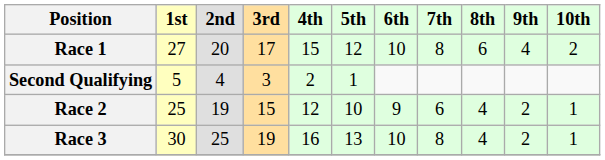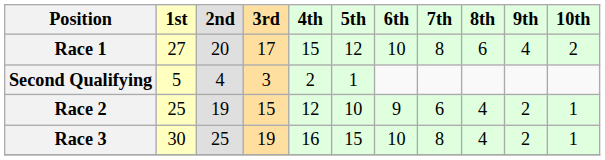 <table class="wikitable" style="font-size:85%; text-align:center">
 <tr>
 <th>Position</th>
 <td style="background:#ffffbf;"> <strong>1st</strong> </td>
 <td style="background:#dfdfdf;"> <strong>2nd</strong> </td>
 <td style="background:#ffdf9f;"> <strong>3rd</strong> </td>
 <td style="background:#dfffdf;"> <strong>4th</strong> </td>
 <td style="background:#dfffdf;"> <strong>5th</strong> </td>
 <td style="background:#dfffdf;"> <strong>6th</strong> </td>
 <td style="background:#dfffdf;"> <strong>7th</strong> </td>
 <td style="background:#dfffdf;"> <strong>8th</strong> </td>
 <td style="background:#dfffdf;"> <strong>9th</strong> </td>
 <td style="background:#dfffdf;"> <strong>10th</strong> </td>
 </tr>
 <tr>
 <th>Race 1</th>
 <td style="background:#ffffbf;">27</td>
 <td style="background:#dfdfdf;">20</td>
 <td style="background:#ffdf9f;">17</td>
 <td style="background:#dfffdf;">15</td>
 <td style="background:#dfffdf;">12</td>
 <td style="background:#dfffdf;">10</td>
 <td style="background:#dfffdf;">8</td>
 <td style="background:#dfffdf;">6</td>
 <td style="background:#dfffdf;">4</td>
 <td style="background:#dfffdf;">2</td>
 </tr>
 <tr>
 <th>Second Qualifying</th>
 <td style="background:#ffffbf;">5</td>
 <td style="background:#dfdfdf;">4</td>
 <td style="background:#ffdf9f;">3</td>
 <td style="background:#dfffdf;">2</td>
 <td style="background:#dfffdf;">1</td>
 <td></td>
 <td></td>
 <td></td>
 <td></td>
 <td></td>
 </tr>
 <tr>
 <th>Race 2</th>
 <td style="background:#ffffbf;">25</td>
 <td style="background:#dfdfdf;">19</td>
 <td style="background:#ffdf9f;">15</td>
 <td style="background:#dfffdf;">12</td>
 <td style="background:#dfffdf;">10</td>
 <td style="background:#dfffdf;">9</td>
 <td style="background:#dfffdf;">6</td>
 <td style="background:#dfffdf;">4</td>
 <td style="background:#dfffdf;">2</td>
 <td style="background:#dfffdf;">1</td>
 </tr>
 <tr>
 <th>Race 3</th>
 <td style="background:#ffffbf;">30</td>
 <td style="background:#dfdfdf;">25</td>
 <td style="background:#ffdf9f;">19</td>
 <td style="background:#dfffdf;">16</td>
-<td style="background:#dfffdf;">13</td>
+<td style="background:#dfffdf;">15</td>
 <td style="background:#dfffdf;">10</td>
 <td style="background:#dfffdf;">8</td>
 <td style="background:#dfffdf;">4</td>
 <td style="background:#dfffdf;">2</td>
 <td style="background:#dfffdf;">1</td>
 </tr>
 <tr>
 </tr>
 </table>
